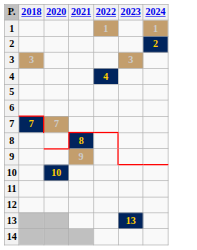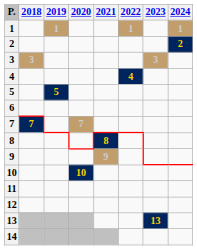 <table class="wikitable nowrap" style="text-align: center; font-size:100%">
 <tr>
 <th style="background:#c0c0c0">P.</th>
 <th><a href='#'>2018</a></th>
+<th><a href='#'>2019</a></th>
 <th><a href='#'>2020</a></th>
 <th><a href='#'>2021</a></th>
 <th><a href='#'>2022</a></th>
 <th><a href='#'>2023</a></th>
 <th><a href='#'>2024</a></th>
 </tr>
 <tr>
 <th>1</th>
 <td></td>
+<td style="background:#C39E6D;color:#CCCCCC;"><strong>1</strong></td>
 <td></td>
 <td></td>
 <td style="background:#C39E6D;color:#CCCCCC;"><strong>1</strong></td>
 <td></td>
 <td style="background:#C39E6D;color:#CCCCCC;"><strong>1</strong></td>
 </tr>
 <tr>
 <th>2</th>
 <td></td>
 <td></td>
 <td></td>
 <td></td>
 <td></td>
+<td></td>
 <td style="background:#00245D;color:#FFCE00;"><strong>2</strong></td>
 </tr>
 <tr>
 <th>3</th>
 <td style="background:#C39E6D;color:#CCCCCC;"><strong>3</strong></td>
+<td></td>
 <td></td>
 <td></td>
 <td></td>
 <td style="background:#C39E6D;color:#CCCCCC;"><strong>3</strong></td>
 <td></td>
 </tr>
 <tr>
 <th>4</th>
 <td></td>
 <td></td>
 <td></td>
+<td></td>
 <td style="background:#00245D;color:#FFCE00;"><strong>4</strong></td>
 <td></td>
 <td></td>
 </tr>
 <tr>
 <th>5</th>
 <td></td>
+<td style="background:#00245D;color:#FFCE00;"><strong>5</strong></td>
 <td></td>
 <td></td>
 <td></td>
 <td></td>
 <td></td>
 </tr>
 <tr>
 <th>6</th>
 <td style="border-bottom:2px solid red;"></td>
 <td></td>
 <td></td>
 <td></td>
 <td></td>
 <td></td>
+<td></td>
 </tr>
 <tr>
 <th>7</th>
 <td style="background:#00245D;color:#FFCE00; border-right:2px solid red;"><strong>7</strong></td>
+<td style="border-bottom:2px solid red;"></td>
 <td style="background:#C39E6D;color:#CCCCCC;"><strong>7</strong></td>
 <td style="border-bottom:2px solid red;"></td>
 <td style="border-bottom:2px solid red;"></td>
 <td></td>
 <td></td>
 </tr>
 <tr>
 <th>8</th>
 <td></td>
+<td style="border-right:2px solid red;"></td>
 <td style="border-bottom:2px solid red;"></td>
 <td style="background:#00245D;color:#FFCE00; border-left:2px solid red;"><strong>8</strong></td>
 <td style="border-right:2px solid red;"></td>
 <td></td>
 <td></td>
 </tr>
 <tr>
 <th>9</th>
 <td></td>
 <td></td>
+<td></td>
 <td style="background:#C39E6D;color:#CCCCCC;"><strong>9</strong></td>
 <td style="border-right:2px solid red;"></td>
 <td style="border-bottom:2px solid red;"></td>
 <td style="border-bottom:2px solid red;"></td>
 </tr>
 <tr>
 <th>10</th>
+<td></td>
 <td></td>
 <td style="background:#00245D;color:#FFCE00;"><strong>10</strong></td>
 <td></td>
 <td></td>
 <td></td>
 <td></td>
 </tr>
 <tr>
 <th>11</th>
 <td></td>
 <td></td>
 <td></td>
 <td></td>
 <td></td>
 <td></td>
+<td></td>
 </tr>
 <tr>
 <th>12</th>
 <td></td>
 <td></td>
 <td></td>
 <td></td>
 <td></td>
 <td></td>
+<td></td>
 </tr>
 <tr>
 <th>13</th>
+<td style="background:#c0c0c0"></td>
 <td style="background:#c0c0c0"></td>
 <td style="background:#c0c0c0"></td>
 <td></td>
 <td></td>
 <td style="background:#00245D;color:#FFCE00;"><strong>13</strong></td>
 <td></td>
 </tr>
 <tr>
 <th>14</th>
 <td style="background:#c0c0c0"></td>
 <td style="background:#c0c0c0"></td>
 <td style="background:#c0c0c0"></td>
+<td style="background:#c0c0c0"></td>
 <td></td>
 <td></td>
 <td></td>
 </tr>
 </table>
